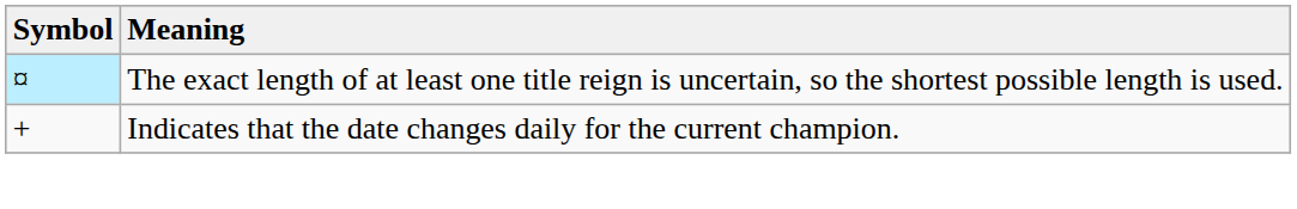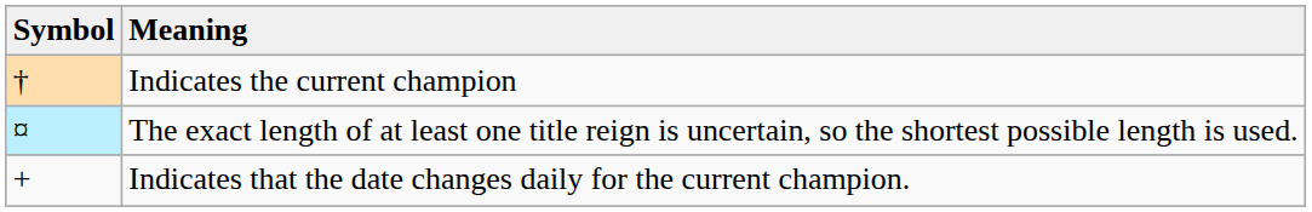 <table class="wikitable">
 <tr>
 <td style="background: #f0f0f0;"><strong>Symbol</strong></td>
 <td style="background: #f0f0f0;"><strong>Meaning</strong></td>
+</tr>
+<tr>
+<td style="background: #ffdead;">†</td>
+<td>Indicates the current champion</td>
 </tr>
 <tr>
 <td style="background-color:#bbeeff">¤</td>
 <td>The exact length of at least one title reign is uncertain, so the shortest possible length is used.</td>
 </tr>
 <tr>
 <td>+</td>
 <td>Indicates that the date changes daily for the current champion.</td>
 </tr>
 </table>
